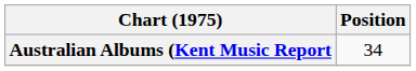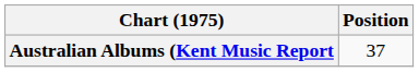 <table class="wikitable sortable plainrowheaders">
 <tr>
 <th scope="col">Chart (1975)</th>
 <th scope="col">Position</th>
 </tr>
 <tr>
 <th scope="row">Australian Albums (<a href='#'>Kent Music Report</a></th>
-<td align="center">34</td>
+<td align="center">37</td>
 </tr>
 <tr>
 </tr>
 </table>
